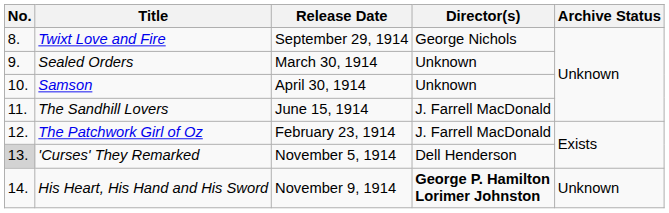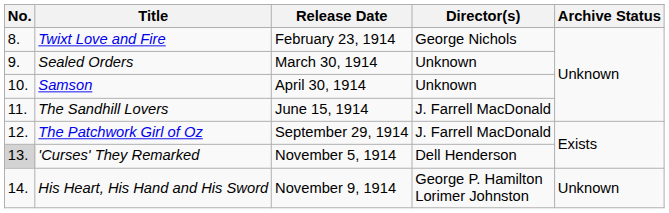 <table class="wikitable">
 <tr>
 <th>No.</th>
 <th>Title</th>
 <th>Release Date</th>
 <th>Director(s)</th>
 <th>Archive Status</th>
 </tr>
 <tr>
 <td>8.</td>
 <td><em><a href='#'>Twixt Love and Fire</a></em></td>
-<td>September 29, 1914</td>
+<td>February 23, 1914</td>
 <td>George Nichols</td>
 <td rowspan="4">Unknown</td>
 </tr>
 <tr>
 <td>9.</td>
 <td><em>Sealed Orders</em> </td>
 <td>March 30, 1914</td>
 <td>Unknown</td>
 </tr>
 <tr>
 <td>10.</td>
 <td><em><a href='#'>Samson</a></em></td>
 <td>April 30, 1914</td>
 <td>Unknown</td>
 </tr>
 <tr>
 <td>11.</td>
 <td><em>The Sandhill Lovers</em></td>
 <td>June 15, 1914</td>
 <td>J. Farrell MacDonald</td>
 </tr>
 <tr>
 <td>12.</td>
 <td><em><a href='#'>The Patchwork Girl of Oz</a></em></td>
-<td>February 23, 1914</td>
+<td>September 29, 1914</td>
 <td>J. Farrell MacDonald</td>
 <td rowspan="2">Exists</td>
 </tr>
 <tr>
 <td style="background: lightgrey;">13.</td>
 <td><em>'Curses' They Remarked</em> </td>
 <td>November 5, 1914</td>
 <td>Dell Henderson</td>
 </tr>
 <tr>
 <td>14.</td>
 <td><em>His Heart, His Hand and His Sword</em></td>
 <td>November 9, 1914</td>
-<td><strong>George P. Hamilton<br>Lorimer Johnston</strong></td>
+<td>George P. Hamilton<br>Lorimer Johnston</td>
 <td>Unknown</td>
 </tr>
 </table>
